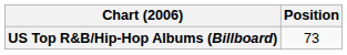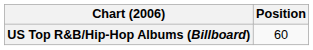 <table class="wikitable plainrowheaders" style="text-align:center">
 <tr>
 <th scope="col">Chart (2006)</th>
 <th scope="col">Position</th>
 </tr>
 <tr>
 <th scope="row">US Top R&B/Hip-Hop Albums (<em>Billboard</em>)</th>
-<td>73</td>
+<td>60</td>
 </tr>
 </table>
